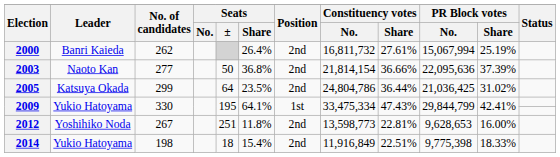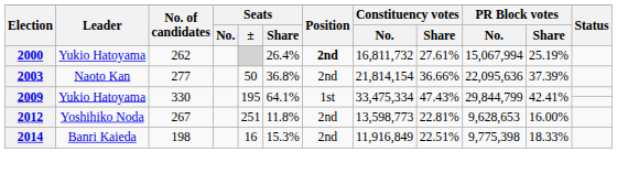 <table class="wikitable">
 <tr>
 </tr>
 <tr>
 <th rowspan=2>Election</th>
 <th rowspan=2>Leader</th>
 <th rowspan=2>No. of<br>candidates</th>
 <th colspan=3>Seats</th>
 <th rowspan=2>Position</th>
 <th colspan=2>Constituency votes</th>
 <th colspan=2>PR Block votes</th>
 <th rowspan=2>Status</th>
 </tr>
 <tr>
 <th>No.</th>
 <th>±</th>
 <th>Share</th>
 <th>No.</th>
 <th>Share</th>
 <th>No.</th>
 <th>Share</th>
 </tr>
 <tr style="text-align:center;">
 <th><a href='#'>2000</a></th>
-<td><a href='#'>Banri Kaieda</a></td>
+<td><a href='#'>Yukio Hatoyama</a></td>
 <td>262</td>
 <td></td>
 <td bgcolor="lightgrey"></td>
 <td>26.4%</td>
-<td>2nd</td>
+<td><strong>2nd</strong></td>
 <td>16,811,732</td>
 <td>27.61%</td>
 <td>15,067,994</td>
 <td>25.19%</td>
 <td></td>
 </tr>
 <tr style="text-align:center;">
 <th><a href='#'>2003</a></th>
 <td><a href='#'>Naoto Kan</a></td>
 <td>277</td>
 <td></td>
 <td> 50</td>
 <td>36.8%</td>
 <td> 2nd</td>
 <td>21,814,154</td>
 <td>36.66%</td>
 <td>22,095,636</td>
 <td>37.39%</td>
-<td></td>
-</tr>
-<tr style="text-align:center;">
-<th><a href='#'>2005</a></th>
-<td><a href='#'>Katsuya Okada</a></td>
-<td>299</td>
-<td></td>
-<td> 64</td>
-<td>23.5%</td>
-<td> 2nd</td>
-<td>24,804,786</td>
-<td>36.44%</td>
-<td>21,036,425</td>
-<td>31.02%</td>
 <td></td>
 </tr>
 <tr style="text-align:center;">
 <th rowspan=2><a href='#'>2009</a></th>
 <td rowspan=2><a href='#'>Yukio Hatoyama</a></td>
 <td rowspan=2>330</td>
 <td rowspan=2></td>
 <td rowspan=2> 195</td>
 <td rowspan=2>64.1%</td>
 <td rowspan=2> 1st</td>
 <td rowspan=2>33,475,334</td>
 <td rowspan=2>47.43%</td>
 <td rowspan=2>29,844,799</td>
 <td rowspan=2>42.41%</td>
 <td></td>
 </tr>
 <tr style="text-align:center;">
 <td></td>
 </tr>
 <tr style="text-align:center;">
 <th><a href='#'>2012</a></th>
 <td><a href='#'>Yoshihiko Noda</a></td>
 <td>267</td>
 <td></td>
 <td> 251</td>
 <td>11.8%</td>
 <td> 2nd</td>
 <td>13,598,773</td>
 <td>22.81%</td>
 <td>9,628,653</td>
 <td>16.00%</td>
 <td></td>
 </tr>
 <tr style="text-align:center;">
 <th><a href='#'>2014</a></th>
-<td><a href='#'>Yukio Hatoyama</a></td>
+<td><a href='#'>Banri Kaieda</a></td>
 <td>198</td>
 <td></td>
-<td> 18</td>
-<td>15.4%</td>
+<td> 16</td>
+<td>15.3%</td>
 <td> 2nd</td>
 <td>11,916,849</td>
 <td>22.51%</td>
 <td>9,775,398</td>
 <td>18.33%</td>
 <td></td>
 </tr>
 </table>
